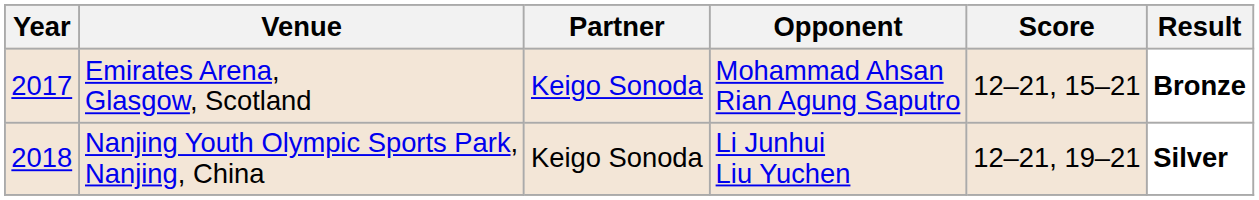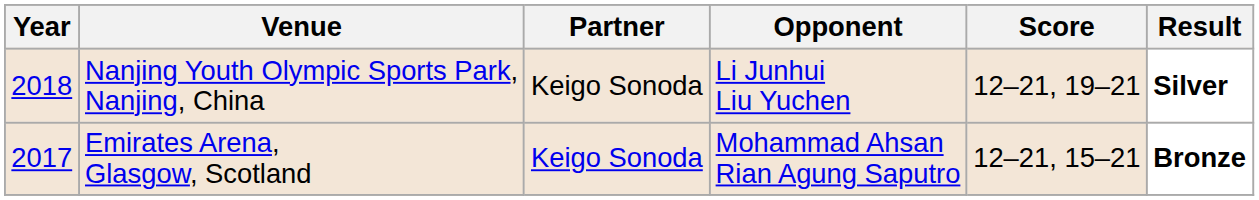 <table class="sortable wikitable" style="font-size: 90%;">
 <tr>
 <th>Year</th>
 <th>Venue</th>
 <th>Partner</th>
 <th>Opponent</th>
 <th>Score</th>
 <th>Result</th>
 </tr>
 <tr style="background:#F3E6D7">
+<td align="center"><a href='#'>2018</a></td>
+<td align="left"><a href='#'>Nanjing Youth Olympic Sports Park</a>,<br><a href='#'>Nanjing</a>, China</td>
+<td align="left"> Keigo Sonoda</td>
+<td align="left"> <a href='#'>Li Junhui</a><br> <a href='#'>Liu Yuchen</a></td>
+<td align="left">12–21, 19–21</td>
+<td style="text-align:left; background:white"> <strong>Silver</strong></td>
+</tr>
+<tr style="background:#F3E6D7">
 <td align="center"><a href='#'>2017</a></td>
 <td align="left"><a href='#'>Emirates Arena</a>,<br><a href='#'>Glasgow</a>, Scotland</td>
 <td align="left"> <a href='#'>Keigo Sonoda</a></td>
 <td align="left"> <a href='#'>Mohammad Ahsan</a><br> <a href='#'>Rian Agung Saputro</a></td>
 <td align="left">12–21, 15–21</td>
 <td style="text-align:left; background:white"> <strong>Bronze</strong></td>
 </tr>
-<tr style="background:#F3E6D7">
-<td align="center"><a href='#'>2018</a></td>
-<td align="left"><a href='#'>Nanjing Youth Olympic Sports Park</a>,<br><a href='#'>Nanjing</a>, China</td>
-<td align="left"> Keigo Sonoda</td>
-<td align="left"> <a href='#'>Li Junhui</a><br> <a href='#'>Liu Yuchen</a></td>
-<td align="left">12–21, 19–21</td>
-<td style="text-align:left; background:white"> <strong>Silver</strong></td>
-</tr>
 </table>
